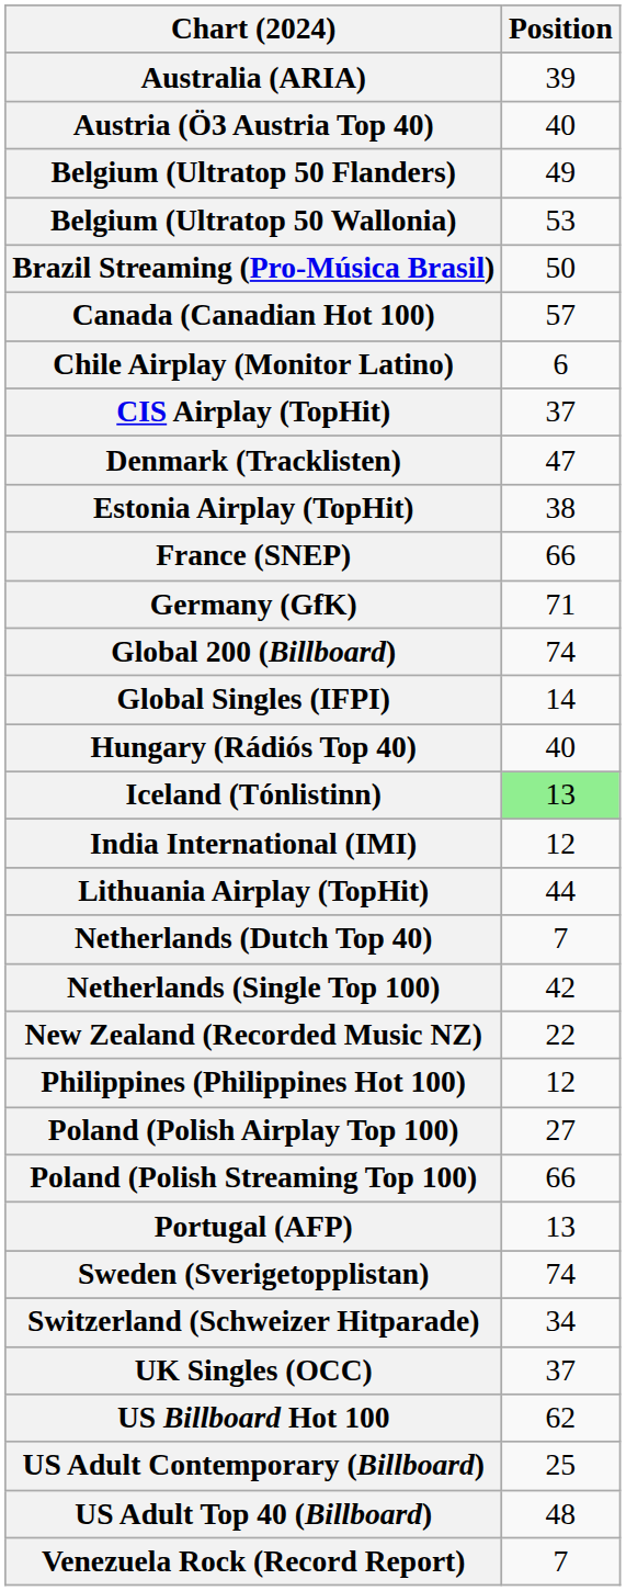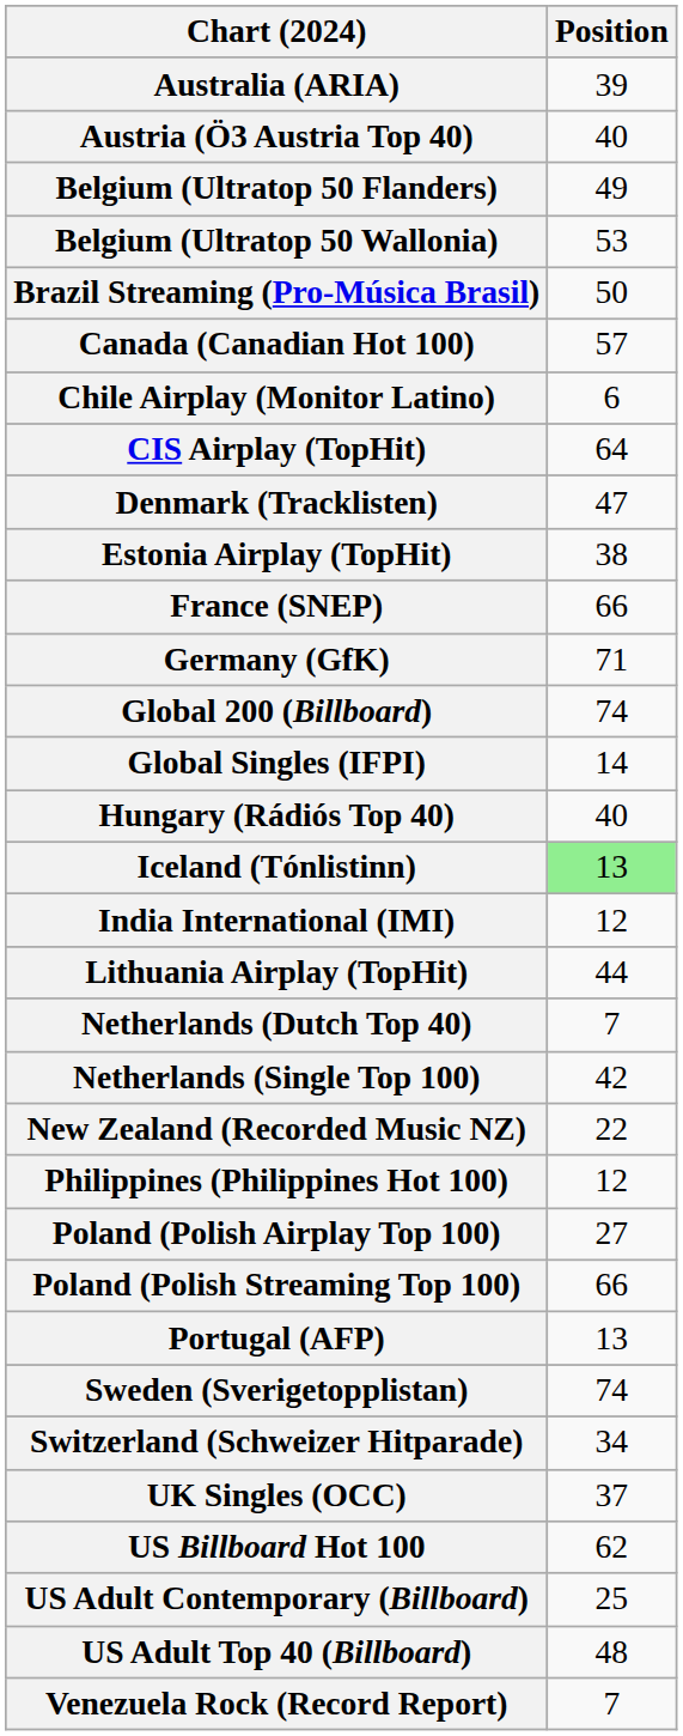 <table class="wikitable sortable plainrowheaders" style="text-align:center">
 <tr>
 <th scope="col">Chart (2024)</th>
 <th scope="col">Position</th>
 </tr>
 <tr>
 <th scope="row">Australia (ARIA)</th>
 <td>39</td>
 </tr>
 <tr>
 <th scope="row">Austria (Ö3 Austria Top 40)</th>
 <td>40</td>
 </tr>
 <tr>
 <th scope="row">Belgium (Ultratop 50 Flanders)</th>
 <td>49</td>
 </tr>
 <tr>
 <th scope="row">Belgium (Ultratop 50 Wallonia)</th>
 <td>53</td>
 </tr>
 <tr>
 <th scope="row">Brazil Streaming (<a href='#'>Pro-Música Brasil</a>)</th>
 <td>50</td>
 </tr>
 <tr>
 <th scope="row">Canada (Canadian Hot 100)</th>
 <td>57</td>
 </tr>
 <tr>
 <th scope="row">Chile Airplay (Monitor Latino)</th>
 <td>6</td>
 </tr>
 <tr>
 <th scope="row"><a href='#'>CIS</a> Airplay (TopHit)</th>
-<td>37</td>
+<td>64</td>
 </tr>
 <tr>
 <th scope="row">Denmark (Tracklisten)</th>
 <td>47</td>
 </tr>
 <tr>
 <th scope="row">Estonia Airplay (TopHit)</th>
 <td>38</td>
 </tr>
 <tr>
 <th scope="row">France (SNEP)</th>
 <td>66</td>
 </tr>
 <tr>
 <th scope="row">Germany (GfK)</th>
 <td>71</td>
 </tr>
 <tr>
 <th scope="row">Global 200 (<em>Billboard</em>)</th>
 <td>74</td>
 </tr>
 <tr>
 <th scope="row">Global Singles (IFPI)</th>
 <td>14</td>
 </tr>
 <tr>
 <th scope="row">Hungary (Rádiós Top 40)</th>
 <td>40</td>
 </tr>
 <tr>
 <th scope="row">Iceland (Tónlistinn)</th>
 <td style="background: lightgreen;">13</td>
 </tr>
 <tr>
 <th scope="row">India International (IMI)</th>
 <td>12</td>
 </tr>
 <tr>
 <th scope="row">Lithuania Airplay (TopHit)</th>
 <td>44</td>
 </tr>
 <tr>
 <th scope="row">Netherlands (Dutch Top 40)</th>
 <td>7</td>
 </tr>
 <tr>
 <th scope="row">Netherlands (Single Top 100)</th>
 <td>42</td>
 </tr>
 <tr>
 <th scope="row">New Zealand (Recorded Music NZ)</th>
 <td>22</td>
 </tr>
 <tr>
 <th scope="row">Philippines (Philippines Hot 100)</th>
 <td>12</td>
 </tr>
 <tr>
 <th scope="row">Poland (Polish Airplay Top 100)</th>
 <td>27</td>
 </tr>
 <tr>
 <th scope="row">Poland (Polish Streaming Top 100)</th>
 <td>66</td>
 </tr>
 <tr>
 <th scope="row">Portugal (AFP)</th>
 <td>13</td>
 </tr>
 <tr>
 <th scope="row">Sweden (Sverigetopplistan)</th>
 <td>74</td>
 </tr>
 <tr>
 <th scope="row">Switzerland (Schweizer Hitparade)</th>
 <td>34</td>
 </tr>
 <tr>
 <th scope="row">UK Singles (OCC)</th>
 <td>37</td>
 </tr>
 <tr>
 <th scope="row">US <em>Billboard</em> Hot 100</th>
 <td>62</td>
 </tr>
 <tr>
 <th scope="row">US Adult Contemporary (<em>Billboard</em>)</th>
 <td>25</td>
 </tr>
 <tr>
 <th scope="row">US Adult Top 40 (<em>Billboard</em>)</th>
 <td>48</td>
 </tr>
 <tr>
 <th scope="row">Venezuela Rock (Record Report)</th>
 <td>7</td>
 </tr>
 </table>
